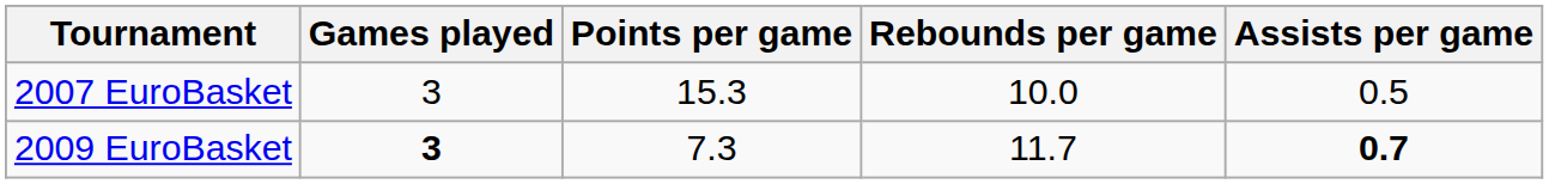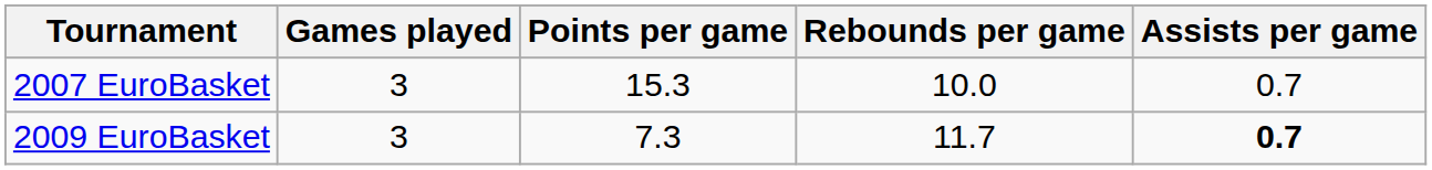 <table class="wikitable">
 <tr>
 <th>Tournament</th>
 <th>Games played</th>
 <th>Points per game</th>
 <th>Rebounds per game</th>
 <th>Assists per game</th>
 </tr>
 <tr>
 <td><a href='#'>2007 EuroBasket</a></td>
 <td align="center">3</td>
 <td align="center">15.3</td>
 <td align="center">10.0</td>
-<td align="center">0.5</td>
+<td align="center">0.7</td>
 </tr>
 <tr>
 <td><a href='#'>2009 EuroBasket</a></td>
-<td align="center"><strong>3</strong></td>
+<td align="center">3</td>
 <td align="center">7.3</td>
 <td align="center">11.7</td>
 <td align="center"><strong>0.7</strong></td>
 </tr>
 </table>
